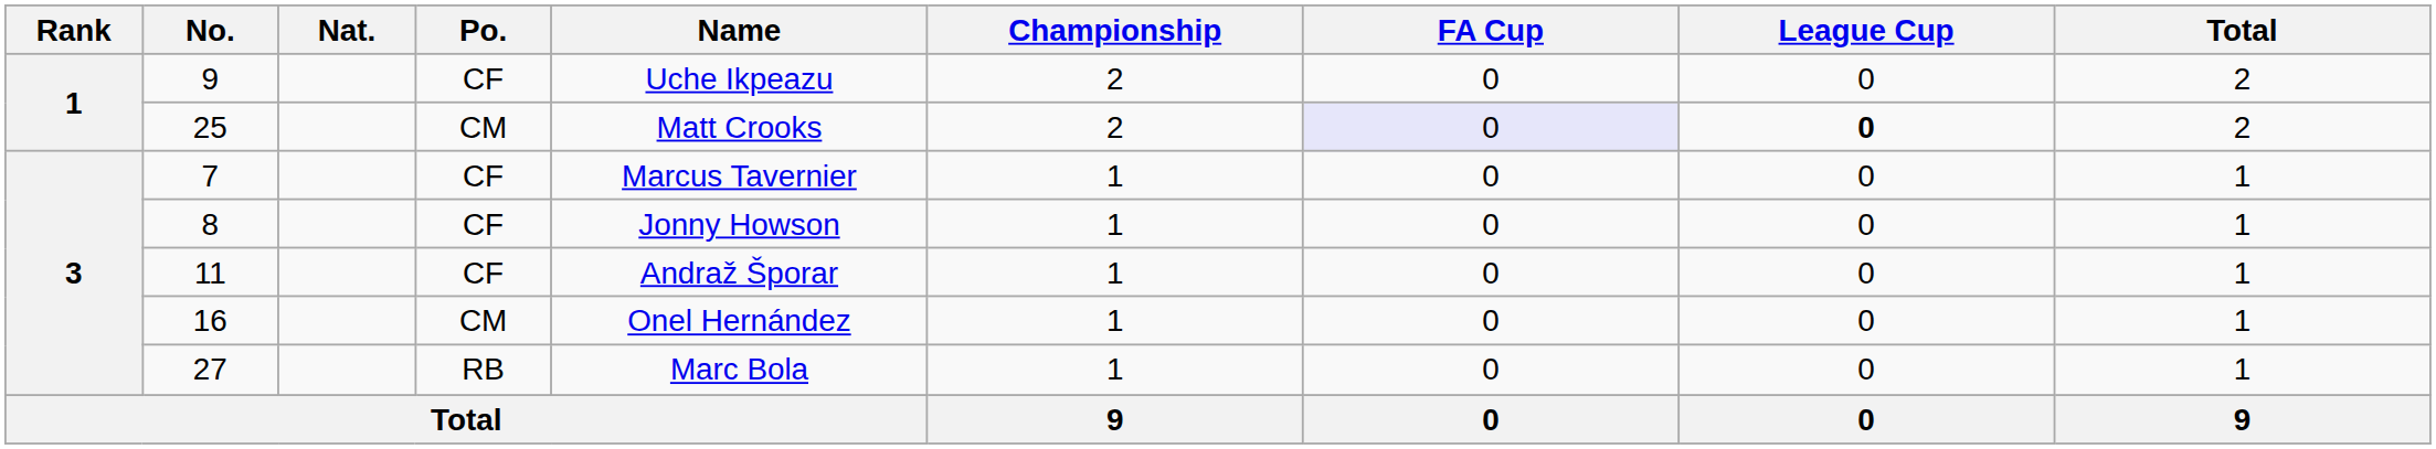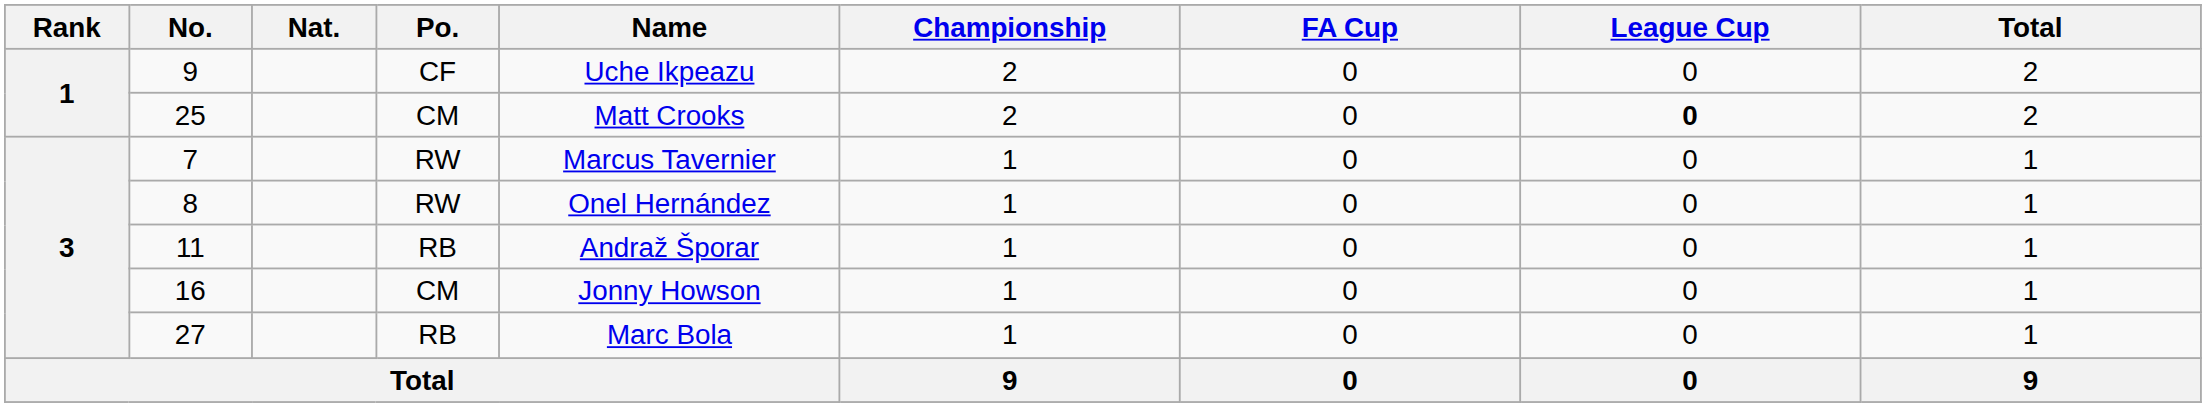 <table class="wikitable" style="text-align:center; font-size:95%; width:95%;">
 <tr>
 <th width=50px>Rank</th>
 <th width=50px>No.</th>
 <th width=50px>Nat.</th>
 <th width=50px>Po.</th>
 <th width=150px>Name</th>
 <th width=150px><a href='#'>Championship</a></th>
 <th width=150px><a href='#'>FA Cup</a></th>
 <th width=150px><a href='#'>League Cup</a></th>
 <th width=150px>Total</th>
 </tr>
 <tr>
 <th rowspan=2>1</th>
 <td>9</td>
 <td></td>
 <td>CF</td>
 <td><a href='#'>Uche Ikpeazu</a></td>
 <td>2</td>
 <td>0</td>
 <td>0</td>
 <td>2</td>
 </tr>
 <tr>
 <td>25</td>
 <td></td>
 <td>CM</td>
 <td><a href='#'>Matt Crooks</a></td>
 <td>2</td>
-<td style="background: lavender;">0</td>
+<td>0</td>
 <td><strong>0</strong></td>
 <td>2</td>
 </tr>
 <tr>
 <th rowspan=5>3</th>
 <td>7</td>
 <td></td>
-<td>CF</td>
+<td>RW</td>
 <td><a href='#'>Marcus Tavernier</a></td>
 <td>1</td>
 <td>0</td>
 <td>0</td>
 <td>1</td>
 </tr>
 <tr>
 <td>8</td>
 <td></td>
-<td>CF</td>
-<td><a href='#'>Jonny Howson</a></td>
+<td>RW</td>
+<td><a href='#'>Onel Hernández</a></td>
 <td>1</td>
 <td>0</td>
 <td>0</td>
 <td>1</td>
 </tr>
 <tr>
 <td>11</td>
 <td></td>
-<td>CF</td>
+<td>RB</td>
 <td><a href='#'>Andraž Šporar</a></td>
 <td>1</td>
 <td>0</td>
 <td>0</td>
 <td>1</td>
 </tr>
 <tr>
 <td>16</td>
 <td></td>
 <td>CM</td>
-<td><a href='#'>Onel Hernández</a></td>
+<td><a href='#'>Jonny Howson</a></td>
 <td>1</td>
 <td>0</td>
 <td>0</td>
 <td>1</td>
 </tr>
 <tr>
 <td>27</td>
 <td></td>
 <td>RB</td>
 <td><a href='#'>Marc Bola</a></td>
 <td>1</td>
 <td>0</td>
 <td>0</td>
 <td>1</td>
 </tr>
 <tr>
 <th colspan=5>Total</th>
 <th>9</th>
 <th>0</th>
 <th>0</th>
 <th>9</th>
 </tr>
 </table>
